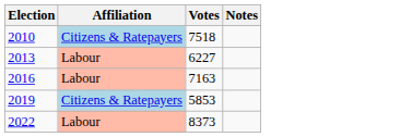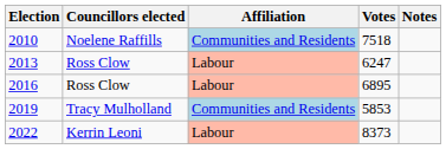 <table class="wikitable sortable">
 <tr>
 <th>Election</th>
+<th>Councillors elected</th>
 <th>Affiliation</th>
 <th>Votes</th>
 <th>Notes</th>
 </tr>
 <tr>
 <td rowspan=1><a href='#'>2010</a></td>
-<td bgcolor="lightblue"><a href='#'>Citizens & Ratepayers</a></td>
+<td><a href='#'>Noelene Raffills</a></td>
+<td bgcolor="lightblue"><a href='#'>Communities and Residents</a></td>
 <td>7518</td>
 <td></td>
 </tr>
 <tr>
 <td rowspan=1><a href='#'>2013</a></td>
+<td><a href='#'>Ross Clow</a></td>
 <td bgcolor=FFBAA8>Labour</td>
-<td>6227</td>
+<td>6247</td>
 <td></td>
 </tr>
 <tr>
 <td rowspan=1><a href='#'>2016</a></td>
+<td>Ross Clow</td>
 <td bgcolor=FFBAA8>Labour</td>
-<td>7163</td>
+<td>6895</td>
 <td></td>
 </tr>
 <tr>
 <td rowspan=1><a href='#'>2019</a></td>
-<td bgcolor="lightblue"><a href='#'>Citizens & Ratepayers</a></td>
+<td><a href='#'>Tracy Mulholland</a></td>
+<td bgcolor="lightblue"><a href='#'>Communities and Residents</a></td>
 <td>5853</td>
 <td></td>
 </tr>
 <tr>
 <td rowspan=1><a href='#'>2022</a></td>
+<td><a href='#'>Kerrin Leoni</a></td>
 <td bgcolor=FFBAA8>Labour</td>
 <td>8373</td>
 <td></td>
 </tr>
 </table>
